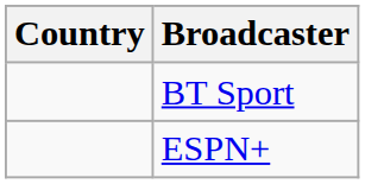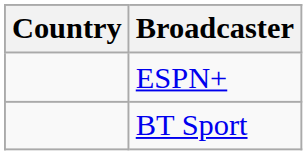 <table class="wikitable">
 <tr>
 <th align=center>Country</th>
 <th align=center>Broadcaster</th>
 </tr>
 <tr>
 <td></td>
-<td><a href='#'>BT Sport</a></td>
+<td><a href='#'>ESPN+</a></td>
 </tr>
 <tr>
 <td></td>
-<td><a href='#'>ESPN+</a></td>
+<td><a href='#'>BT Sport</a></td>
 </tr>
 </table>
